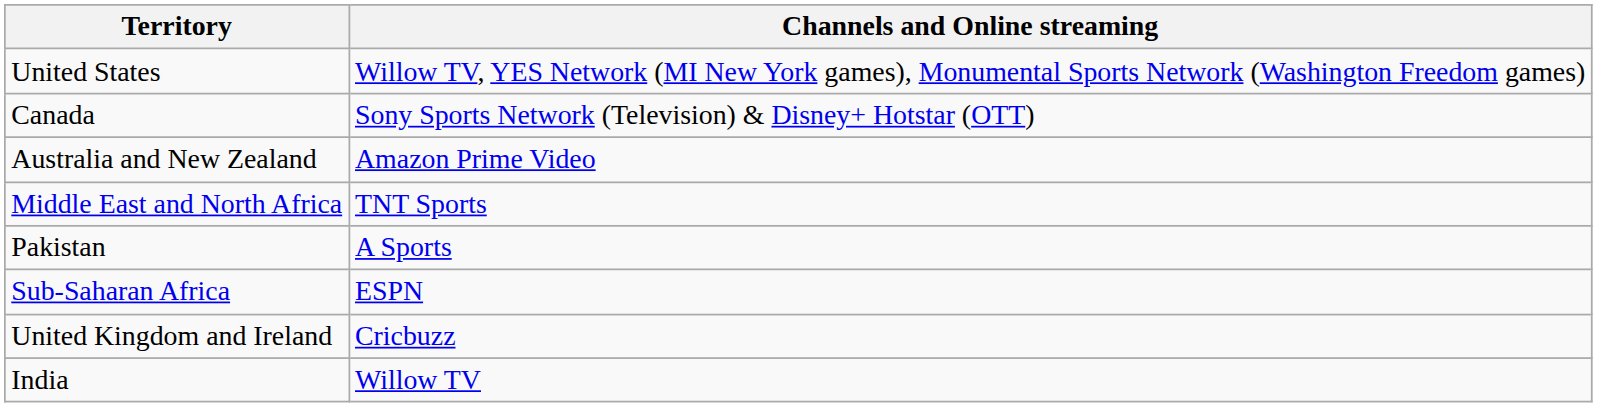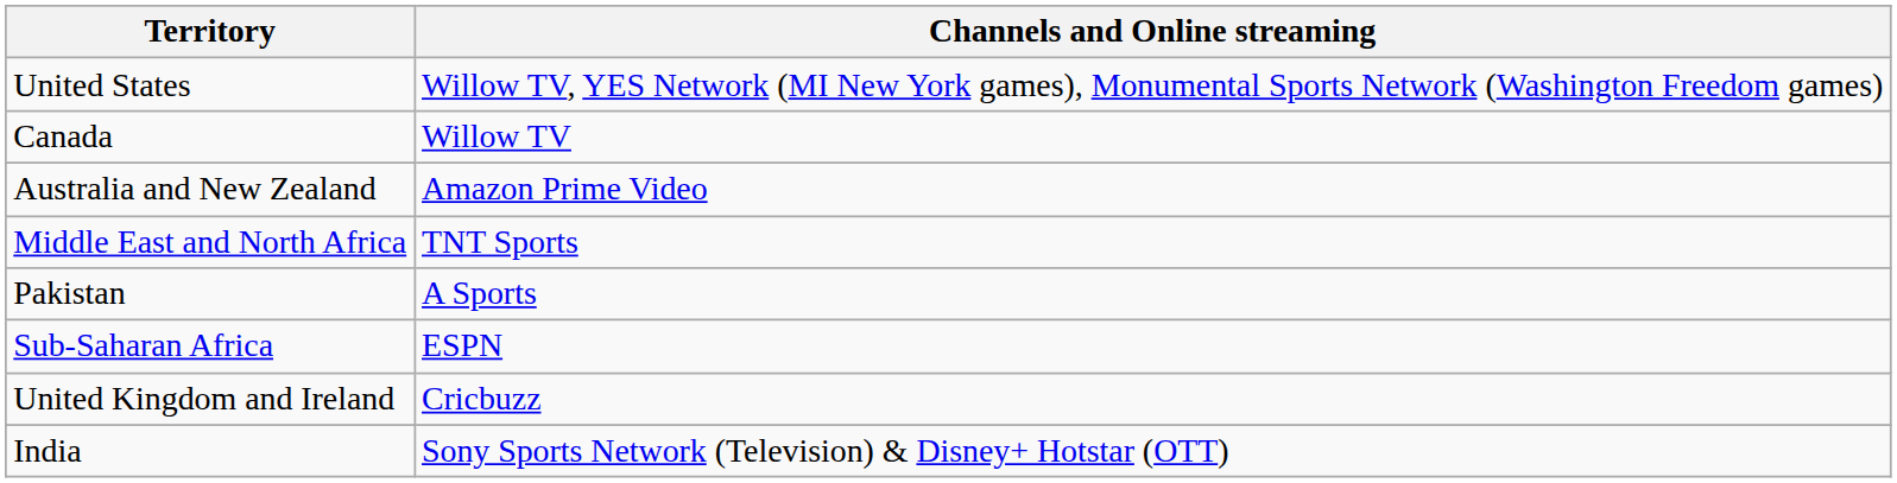 <table class="wikitable">
 <tr>
 <th>Territory</th>
 <th>Channels and Online streaming</th>
 </tr>
 <tr>
 <td>United States</td>
 <td><a href='#'>Willow TV</a>, <a href='#'>YES Network</a> (<a href='#'>MI New York</a> games), <a href='#'>Monumental Sports Network</a> (<a href='#'>Washington Freedom</a> games)</td>
 </tr>
 <tr>
 <td>Canada</td>
-<td><a href='#'>Sony Sports Network</a> (Television) &   <a href='#'>Disney+ Hotstar</a> (<a href='#'>OTT</a>)</td>
+<td><a href='#'>Willow TV</a></td>
 </tr>
 <tr>
 <td>Australia and New Zealand</td>
 <td><a href='#'>Amazon Prime Video</a></td>
 </tr>
 <tr>
 <td><a href='#'>Middle East and North Africa</a></td>
 <td><a href='#'>TNT Sports</a></td>
 </tr>
 <tr>
 <td>Pakistan</td>
 <td><a href='#'>A Sports</a></td>
 </tr>
 <tr>
 <td><a href='#'>Sub-Saharan Africa</a></td>
 <td><a href='#'>ESPN</a></td>
 </tr>
 <tr>
 <td>United Kingdom and Ireland</td>
 <td><a href='#'>Cricbuzz</a></td>
 </tr>
 <tr>
 <td>India</td>
-<td><a href='#'>Willow TV</a></td>
+<td><a href='#'>Sony Sports Network</a> (Television) &   <a href='#'>Disney+ Hotstar</a> (<a href='#'>OTT</a>)</td>
 </tr>
 </table>
